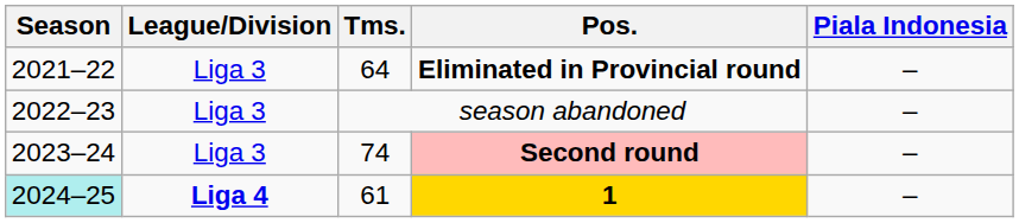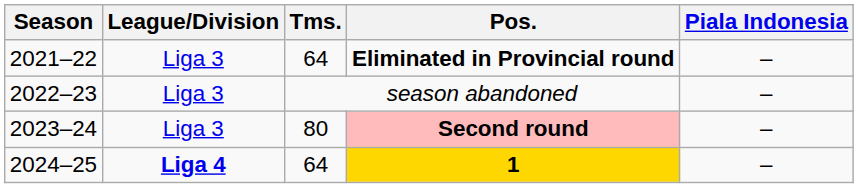 <table class="wikitable" style="text-align:center">
 <tr style="background:#efefef;">
 <th>Season</th>
 <th>League/Division</th>
 <th>Tms.</th>
 <th>Pos.</th>
 <th><a href='#'>Piala Indonesia</a></th>
 </tr>
 <tr>
 <td>2021–22</td>
 <td><a href='#'>Liga 3</a></td>
 <td>64</td>
 <td><strong>Eliminated in Provincial round</strong></td>
 <td>–</td>
 </tr>
 <tr>
 <td>2022–23</td>
 <td><a href='#'>Liga 3</a></td>
 <td colspan="2"><em>season abandoned</em></td>
 <td>–</td>
 </tr>
 <tr>
 <td>2023–24</td>
 <td><a href='#'>Liga 3</a></td>
-<td>74</td>
+<td>80</td>
 <td style="background: #FFBBBB;"><strong>Second round</strong></td>
 <td>–</td>
 </tr>
 <tr>
-<td style="background: paleturquoise;">2024–25</td>
+<td>2024–25</td>
 <td><strong><a href='#'>Liga 4</a></strong></td>
-<td>61</td>
+<td>64</td>
 <td style="background:gold;"><strong>1</strong></td>
 <td>–</td>
 </tr>
 </table>
